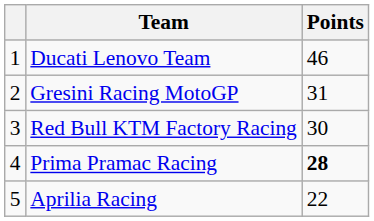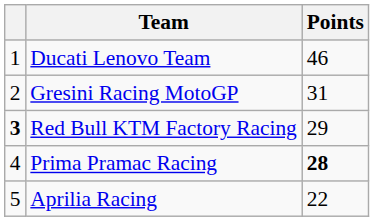 <table class="wikitable" style="font-size: 95%;">
 <tr>
 <th></th>
 <th>Team</th>
 <th>Points</th>
 </tr>
 <tr>
 <td align=center>1</td>
 <td> <a href='#'>Ducati Lenovo Team</a></td>
 <td align=left>46</td>
 </tr>
 <tr>
 <td align=center>2</td>
 <td> <a href='#'>Gresini Racing MotoGP</a></td>
 <td align=left>31</td>
 </tr>
 <tr>
-<td align=center>3</td>
+<td align=center><strong>3</strong></td>
 <td> <a href='#'>Red Bull KTM Factory Racing</a></td>
-<td align=left>30</td>
+<td align=left>29</td>
 </tr>
 <tr>
 <td align=center>4</td>
 <td> <a href='#'>Prima Pramac Racing</a></td>
 <td align=left><strong>28</strong></td>
 </tr>
 <tr>
 <td align=center>5</td>
 <td> <a href='#'>Aprilia Racing</a></td>
 <td align=left>22</td>
 </tr>
 </table>
